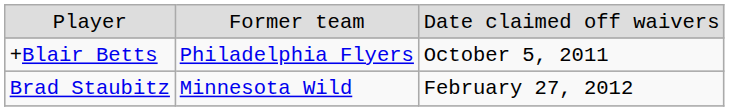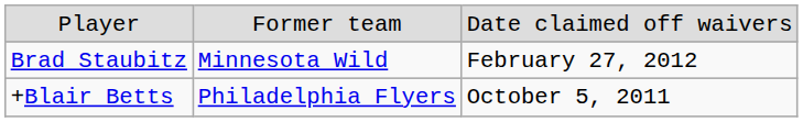 <table class="wikitable">
 <tr style="text-align:center; background:#ddd;">
 <td>Player</td>
 <td>Former team</td>
 <td>Date claimed off waivers</td>
 </tr>
 <tr>
+<td><a href='#'>Brad Staubitz</a></td>
+<td><a href='#'>Minnesota Wild</a></td>
+<td>February 27, 2012</td>
+</tr>
+<tr>
 <td>+<a href='#'>Blair Betts</a></td>
 <td><a href='#'>Philadelphia Flyers</a></td>
 <td>October 5, 2011</td>
 </tr>
-<tr>
-<td><a href='#'>Brad Staubitz</a></td>
-<td><a href='#'>Minnesota Wild</a></td>
-<td>February 27, 2012</td>
-</tr>
 </table>
